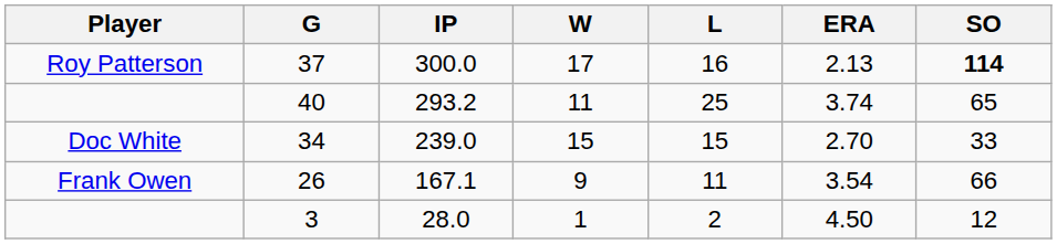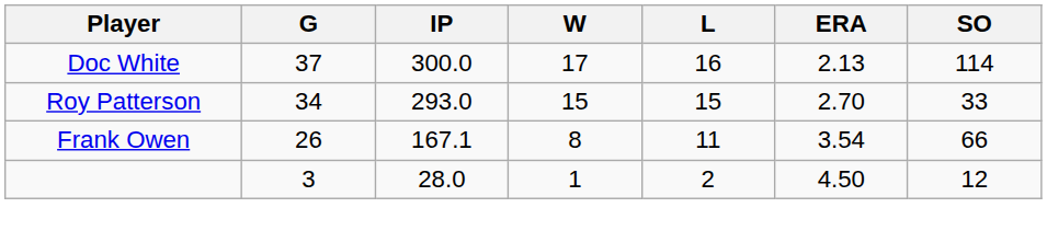 <table class="wikitable sortable">
 <tr>
 <th bgcolor="#DDDDFF" width="16%">Player</th>
 <th bgcolor="#DDDDFF" width="9%">G</th>
 <th bgcolor="#DDDDFF" width="9%">IP</th>
 <th bgcolor="#DDDDFF" width="9%">W</th>
 <th bgcolor="#DDDDFF" width="9%">L</th>
 <th bgcolor="#DDDDFF" width="9%">ERA</th>
 <th bgcolor="#DDDDFF" width="9%">SO</th>
 </tr>
 <tr align="center">
-<td><a href='#'>Roy Patterson</a></td>
+<td><a href='#'>Doc White</a></td>
 <td>37</td>
 <td>300.0</td>
 <td>17</td>
 <td>16</td>
 <td>2.13</td>
-<td><strong>114</strong></td>
-</tr>
-<tr align=center>
-<td></td>
-<td>40</td>
-<td>293.2</td>
-<td>11</td>
-<td>25</td>
-<td>3.74</td>
-<td>65</td>
+<td>114</td>
 </tr>
 <tr align="center">
-<td><a href='#'>Doc White</a></td>
+<td><a href='#'>Roy Patterson</a></td>
 <td>34</td>
-<td>239.0</td>
+<td>293.0</td>
 <td>15</td>
 <td>15</td>
 <td>2.70</td>
 <td>33</td>
 </tr>
 <tr align=center>
 <td><a href='#'>Frank Owen</a></td>
 <td>26</td>
 <td>167.1</td>
-<td>9</td>
+<td>8</td>
 <td>11</td>
 <td>3.54</td>
 <td>66</td>
 </tr>
 <tr align=center>
 <td></td>
 <td>3</td>
 <td>28.0</td>
 <td>1</td>
 <td>2</td>
 <td>4.50</td>
 <td>12</td>
 </tr>
 </table>
